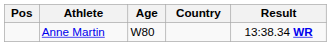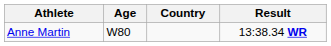 <table class="wikitable"  style="text-align:center; width:50%;">
 <tr>
-<th>Pos</th>
 <th>Athlete</th>
 <th>Age</th>
 <th>Country</th>
 <th>Result</th>
 </tr>
 <tr>
-<td align=center></td>
 <td align=left><a href='#'>Anne Martin</a></td>
 <td align=left>W80</td>
 <td align=left></td>
 <td>13:38.34  <strong><a href='#'>WR</a></strong></td>
 </tr>
 </table>
